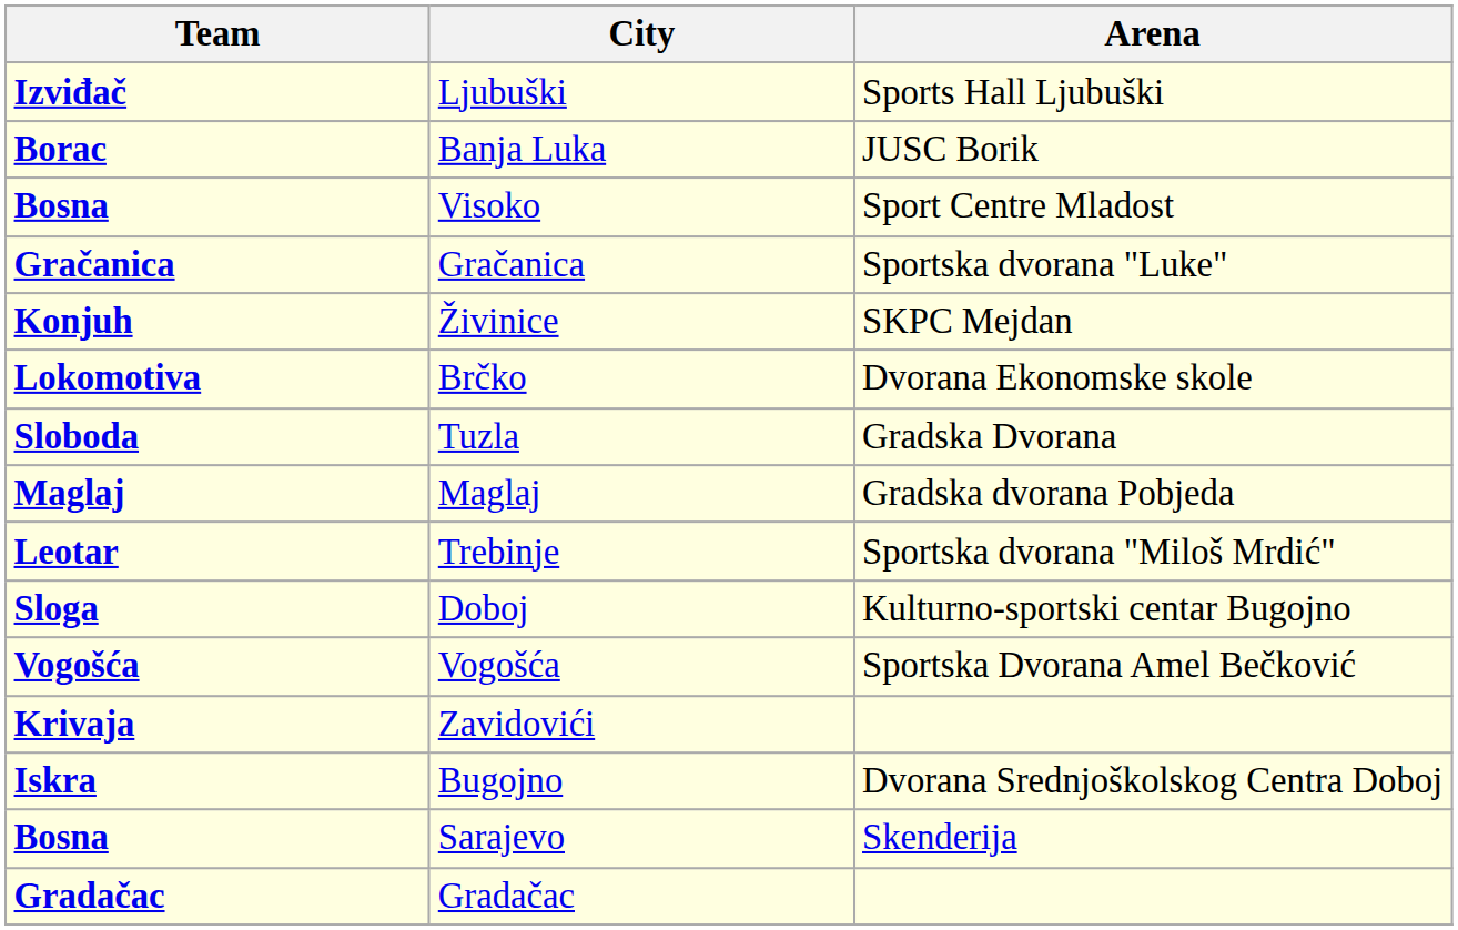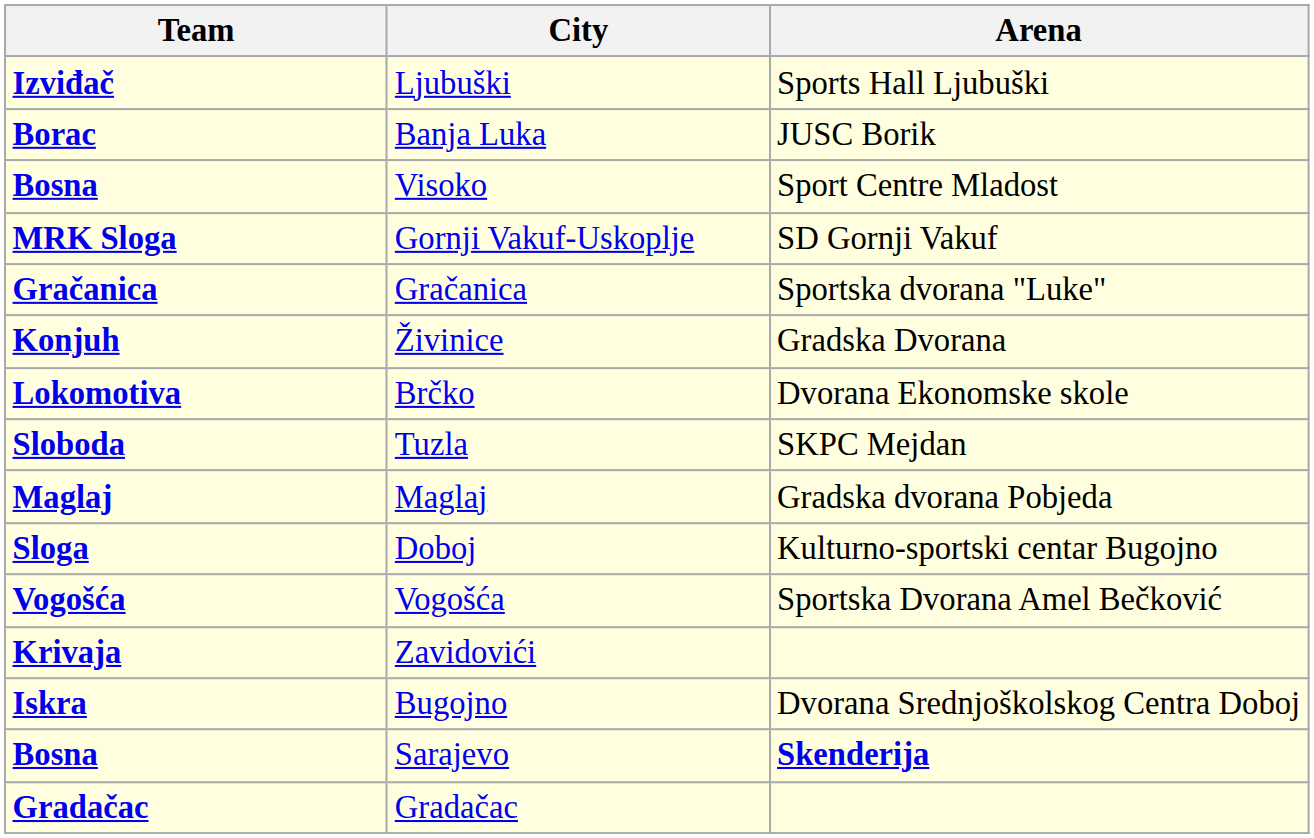 <table class="wikitable sortable">
 <tr>
 <th width=180>Team</th>
 <th width=180>City</th>
 <th>Arena</th>
 </tr>
 <tr bgcolor=ffffe0>
 <td><strong><a href='#'>Izviđač</a></strong></td>
 <td><a href='#'>Ljubuški</a></td>
 <td>Sports Hall Ljubuški</td>
 </tr>
 <tr bgcolor=ffffe0>
 <td><strong><a href='#'>Borac</a></strong></td>
 <td><a href='#'>Banja Luka</a></td>
 <td>JUSC Borik</td>
 </tr>
 <tr bgcolor=ffffe0>
 <td><strong><a href='#'>Bosna</a></strong></td>
 <td><a href='#'>Visoko</a></td>
 <td>Sport Centre Mladost</td>
 </tr>
 <tr bgcolor=ffffe0>
+<td><strong><a href='#'>MRK Sloga</a></strong></td>
+<td><a href='#'>Gornji Vakuf-Uskoplje</a></td>
+<td>SD Gornji Vakuf</td>
+</tr>
+<tr bgcolor=ffffe0>
 <td><strong><a href='#'>Gračanica</a></strong></td>
 <td><a href='#'>Gračanica</a></td>
 <td>Sportska dvorana "Luke"</td>
 </tr>
 <tr bgcolor=ffffe0>
 <td><strong><a href='#'>Konjuh</a></strong></td>
 <td><a href='#'>Živinice</a></td>
-<td>SKPC Mejdan</td>
+<td>Gradska Dvorana</td>
 </tr>
 <tr bgcolor=ffffe0>
 <td><strong><a href='#'>Lokomotiva</a></strong></td>
 <td><a href='#'>Brčko</a></td>
 <td>Dvorana Ekonomske skole</td>
 </tr>
 <tr bgcolor=ffffe0>
 <td><strong><a href='#'>Sloboda</a></strong></td>
 <td><a href='#'>Tuzla</a></td>
-<td>Gradska Dvorana</td>
+<td>SKPC Mejdan</td>
 </tr>
 <tr bgcolor=ffffe0>
 <td><strong><a href='#'>Maglaj</a></strong></td>
 <td><a href='#'>Maglaj</a></td>
 <td>Gradska dvorana Pobjeda</td>
-</tr>
-<tr bgcolor=ffffe0>
-<td><strong><a href='#'>Leotar</a></strong></td>
-<td><a href='#'>Trebinje</a></td>
-<td>Sportska dvorana "Miloš Mrdić"</td>
 </tr>
 <tr bgcolor=ffffe0>
 <td><strong><a href='#'>Sloga</a></strong></td>
 <td><a href='#'>Doboj</a></td>
 <td>Kulturno-sportski centar Bugojno</td>
 </tr>
 <tr bgcolor=ffffe0>
 <td><strong><a href='#'>Vogošća</a></strong></td>
 <td><a href='#'>Vogošća</a></td>
 <td>Sportska Dvorana Amel Bečković</td>
 </tr>
 <tr bgcolor=ffffe0>
 <td><strong><a href='#'>Krivaja</a></strong></td>
 <td><a href='#'>Zavidovići</a></td>
 <td></td>
 </tr>
 <tr bgcolor=ffffe0>
 <td><strong><a href='#'>Iskra</a></strong></td>
 <td><a href='#'>Bugojno</a></td>
 <td>Dvorana Srednjoškolskog Centra Doboj</td>
 </tr>
 <tr bgcolor=ffffe0>
 <td><strong><a href='#'>Bosna</a></strong></td>
 <td><a href='#'>Sarajevo</a></td>
-<td><a href='#'>Skenderija</a></td>
+<td><strong><a href='#'>Skenderija</a></strong></td>
 </tr>
 <tr bgcolor=ffffe0>
 <td><strong><a href='#'>Gradačac</a></strong></td>
 <td><a href='#'>Gradačac</a></td>
 <td></td>
 </tr>
 <tr>
 </tr>
 </table>
